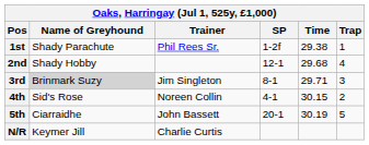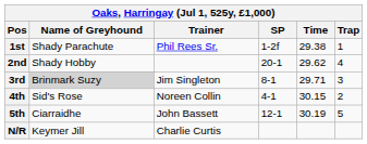 <table class="wikitable">
 <tr>
 <th colspan="6"><a href='#'>Oaks</a>, <a href='#'>Harringay</a> (Jul 1, 525y, £1,000)</th>
 </tr>
 <tr>
 <th width=30>Pos</th>
 <th width=180>Name of Greyhound</th>
 <th width=150>Trainer</th>
 <th width=50>SP</th>
 <th width=50>Time</th>
 <th width=30>Trap</th>
 </tr>
 <tr>
 <th>1st</th>
 <td>Shady Parachute</td>
 <td><a href='#'>Phil Rees Sr.</a></td>
 <td>1-2f</td>
 <td>29.38</td>
 <td>1</td>
 </tr>
 <tr>
 <th>2nd</th>
 <td>Shady Hobby</td>
 <td></td>
-<td>12-1</td>
-<td>29.68</td>
+<td>20-1</td>
+<td>29.62</td>
 <td>4</td>
 </tr>
 <tr>
 <th>3rd</th>
 <td style="background: lightgrey;">Brinmark Suzy</td>
 <td>Jim Singleton</td>
 <td>8-1</td>
 <td>29.71</td>
 <td>3</td>
 </tr>
 <tr>
 <th>4th</th>
 <td>Sid's Rose</td>
 <td>Noreen Collin</td>
 <td>4-1</td>
 <td>30.15</td>
 <td>2</td>
 </tr>
 <tr>
 <th>5th</th>
 <td>Ciarraidhe</td>
 <td>John Bassett</td>
-<td>20-1</td>
+<td>12-1</td>
 <td>30.19</td>
 <td>5</td>
 </tr>
 <tr>
 <th>N/R</th>
 <td>Keymer Jill</td>
 <td>Charlie Curtis</td>
 <td></td>
 <td></td>
 <td></td>
 </tr>
 </table>
